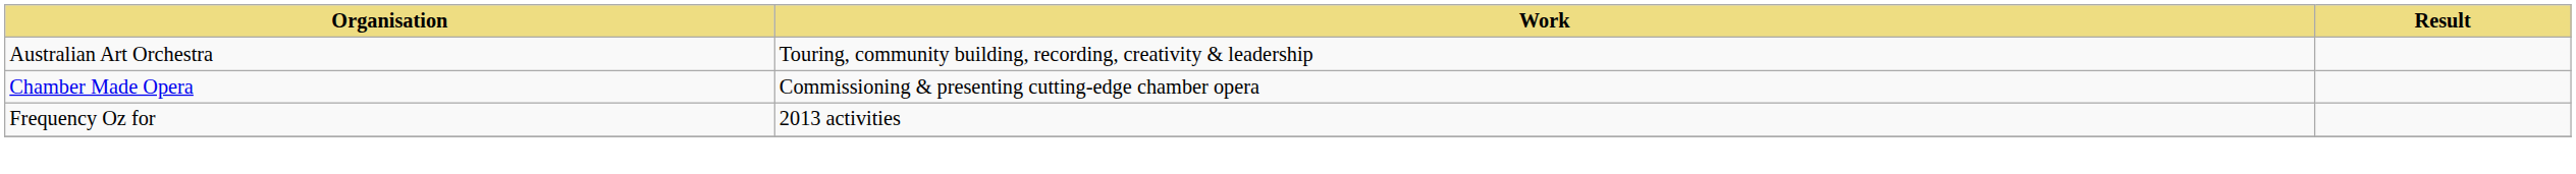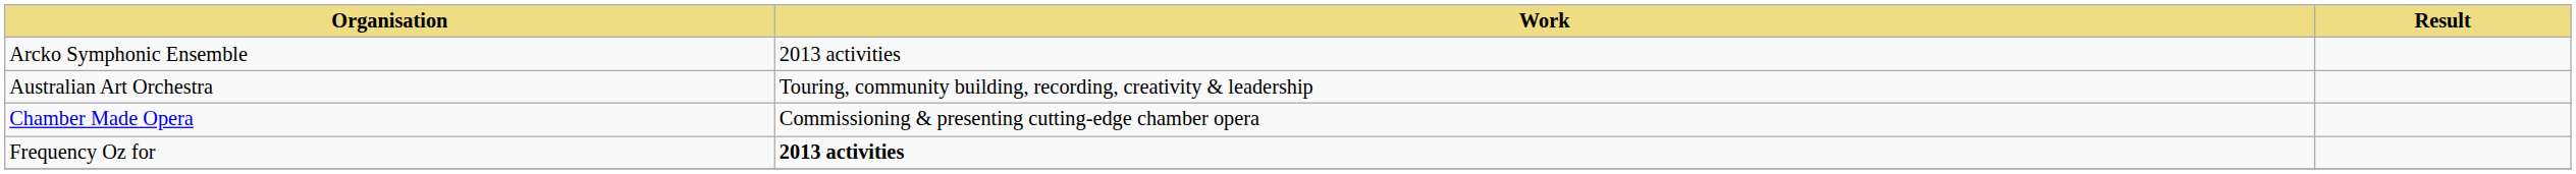 <table class="wikitable" width=100%>
 <tr>
 <th style="width:30%;background:#EEDD82;">Organisation</th>
 <th style="width:60%;background:#EEDD82;">Work</th>
 <th style="width:10%;background:#EEDD82;">Result<br></th>
+</tr>
+<tr>
+<td>Arcko Symphonic Ensemble</td>
+<td>2013 activities</td>
+<td></td>
 </tr>
 <tr>
 <td>Australian Art Orchestra</td>
 <td>Touring, community building, recording, creativity & leadership</td>
 <td></td>
 </tr>
 <tr>
 <td><a href='#'>Chamber Made Opera</a></td>
 <td>Commissioning & presenting cutting-edge chamber opera</td>
 <td></td>
 </tr>
 <tr>
 <td>Frequency Oz for</td>
-<td>2013 activities</td>
+<td><strong>2013 activities</strong></td>
 <td></td>
 </tr>
 <tr>
 </tr>
 </table>
